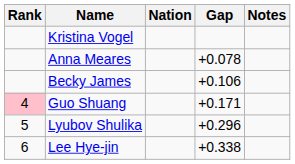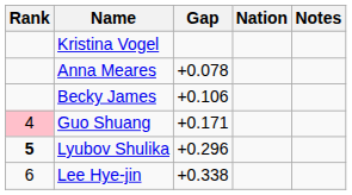 <table class="wikitable sortable" style="text-align:center">
 <tr>
 <th>Rank</th>
 <th>Name</th>
+<th>Gap</th>
 <th>Nation</th>
-<th>Gap</th>
 <th>Notes</th>
 </tr>
 <tr>
 <td></td>
 <td align=left><a href='#'>Kristina Vogel</a></td>
+<td></td>
 <td align=left></td>
-<td></td>
 <td></td>
 </tr>
 <tr>
 <td></td>
 <td align=left><a href='#'>Anna Meares</a></td>
+<td>+0.078</td>
 <td align=left></td>
-<td>+0.078</td>
 <td></td>
 </tr>
 <tr>
 <td></td>
 <td align=left><a href='#'>Becky James</a></td>
+<td>+0.106</td>
 <td align=left></td>
-<td>+0.106</td>
 <td></td>
 </tr>
 <tr>
 <td style="background: pink;">4</td>
 <td align=left><a href='#'>Guo Shuang</a></td>
+<td>+0.171</td>
 <td align=left></td>
-<td>+0.171</td>
 <td></td>
 </tr>
 <tr>
-<td>5</td>
+<td><strong>5</strong></td>
 <td align=left><a href='#'>Lyubov Shulika</a></td>
+<td>+0.296</td>
 <td align=left></td>
-<td>+0.296</td>
 <td></td>
 </tr>
 <tr>
 <td>6</td>
 <td align=left><a href='#'>Lee Hye-jin</a></td>
+<td>+0.338</td>
 <td align=left></td>
-<td>+0.338</td>
 <td></td>
 </tr>
 </table>
